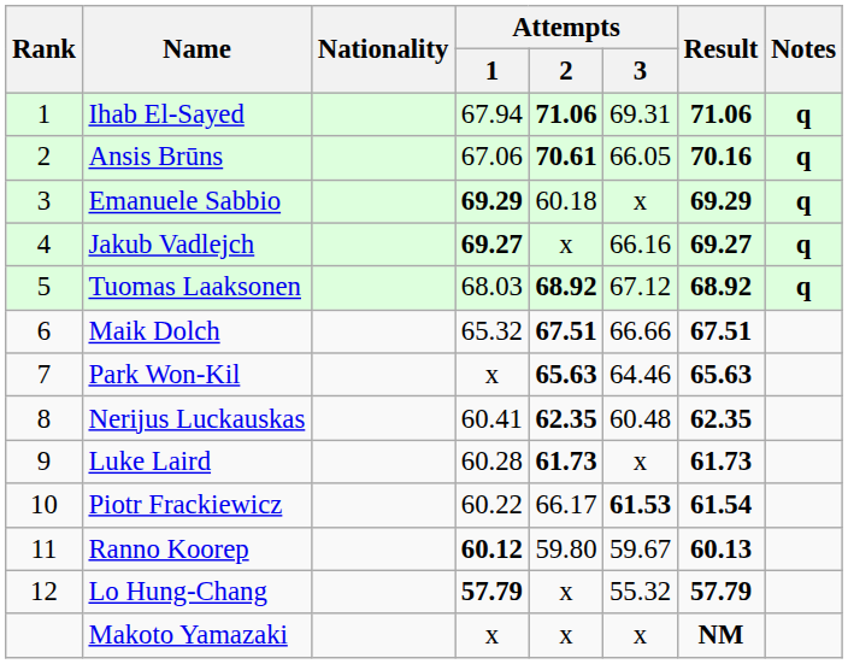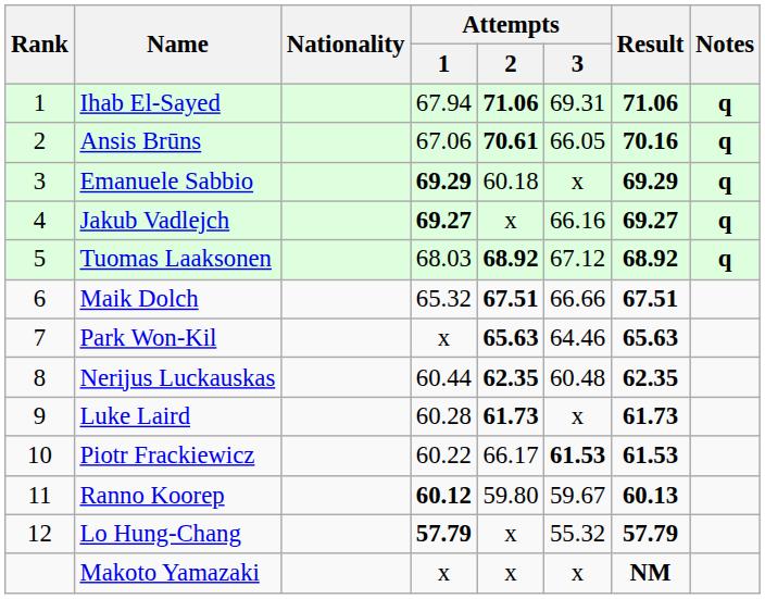 <table class="wikitable sortable" style="text-align:center">
 <tr>
 <th rowspan=2>Rank</th>
 <th rowspan=2>Name</th>
 <th rowspan=2>Nationality</th>
 <th colspan=3>Attempts</th>
 <th rowspan=2>Result</th>
 <th rowspan=2>Notes</th>
 </tr>
 <tr>
 <th>1</th>
 <th>2</th>
 <th>3</th>
 </tr>
 <tr bgcolor=ddffdd>
 <td>1</td>
 <td align=left><a href='#'>Ihab El-Sayed</a></td>
 <td align=left></td>
 <td>67.94</td>
 <td><strong>71.06</strong></td>
 <td>69.31</td>
 <td><strong>71.06</strong></td>
 <td><strong>q</strong></td>
 </tr>
 <tr bgcolor=ddffdd>
 <td>2</td>
 <td align=left><a href='#'>Ansis Brūns</a></td>
 <td align=left></td>
 <td>67.06</td>
 <td><strong>70.61</strong></td>
 <td>66.05</td>
 <td><strong>70.16</strong></td>
 <td><strong>q</strong></td>
 </tr>
 <tr bgcolor=ddffdd>
 <td>3</td>
 <td align=left><a href='#'>Emanuele Sabbio</a></td>
 <td align=left></td>
 <td><strong>69.29</strong></td>
 <td>60.18</td>
 <td>x</td>
 <td><strong>69.29</strong></td>
 <td><strong>q</strong></td>
 </tr>
 <tr bgcolor=ddffdd>
 <td>4</td>
 <td align=left><a href='#'>Jakub Vadlejch</a></td>
 <td align=left></td>
 <td><strong>69.27</strong></td>
 <td>x</td>
 <td>66.16</td>
 <td><strong>69.27</strong></td>
 <td><strong>q</strong></td>
 </tr>
 <tr bgcolor=ddffdd>
 <td>5</td>
 <td align=left><a href='#'>Tuomas Laaksonen</a></td>
 <td align=left></td>
 <td>68.03</td>
 <td><strong>68.92</strong></td>
 <td>67.12</td>
 <td><strong>68.92</strong></td>
 <td><strong>q</strong></td>
 </tr>
 <tr>
 <td>6</td>
 <td align=left><a href='#'>Maik Dolch</a></td>
 <td align=left></td>
 <td>65.32</td>
 <td><strong>67.51</strong></td>
 <td>66.66</td>
 <td><strong>67.51</strong></td>
 <td></td>
 </tr>
 <tr>
 <td>7</td>
 <td align=left><a href='#'>Park Won-Kil</a></td>
 <td align=left></td>
 <td>x</td>
 <td><strong>65.63</strong></td>
 <td>64.46</td>
 <td><strong>65.63</strong></td>
 <td></td>
 </tr>
 <tr>
 <td>8</td>
 <td align=left><a href='#'>Nerijus Luckauskas</a></td>
 <td align=left></td>
-<td>60.41</td>
+<td>60.44</td>
 <td><strong>62.35</strong></td>
 <td>60.48</td>
 <td><strong>62.35</strong></td>
 <td></td>
 </tr>
 <tr>
 <td>9</td>
 <td align=left><a href='#'>Luke Laird</a></td>
 <td align=left></td>
 <td>60.28</td>
 <td><strong>61.73</strong></td>
 <td>x</td>
 <td><strong>61.73</strong></td>
 <td></td>
 </tr>
 <tr>
 <td>10</td>
 <td align=left><a href='#'>Piotr Frackiewicz</a></td>
 <td align=left></td>
 <td>60.22</td>
 <td>66.17</td>
 <td><strong>61.53</strong></td>
-<td><strong>61.54</strong></td>
+<td><strong>61.53</strong></td>
 <td></td>
 </tr>
 <tr>
 <td>11</td>
 <td align=left><a href='#'>Ranno Koorep</a></td>
 <td align=left></td>
 <td><strong>60.12</strong></td>
 <td>59.80</td>
 <td>59.67</td>
 <td><strong>60.13</strong></td>
 <td></td>
 </tr>
 <tr>
 <td>12</td>
 <td align=left><a href='#'>Lo Hung-Chang</a></td>
 <td align=left></td>
 <td><strong>57.79</strong></td>
 <td>x</td>
 <td>55.32</td>
 <td><strong>57.79</strong></td>
 <td></td>
 </tr>
 <tr>
 <td></td>
 <td align=left><a href='#'>Makoto Yamazaki</a></td>
 <td align=left></td>
 <td>x</td>
 <td>x</td>
 <td>x</td>
 <td><strong>NM</strong></td>
 <td></td>
 </tr>
 </table>
